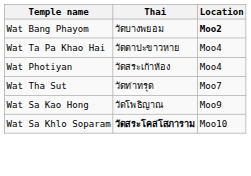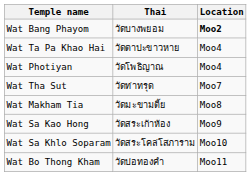 <table class="wikitable">
 <tr>
 <th>Temple name</th>
 <th>Thai</th>
 <th>Location</th>
 </tr>
 <tr>
 <td>Wat Bang Phayom</td>
 <td>วัดบางพยอม</td>
 <td><strong>Moo2</strong></td>
 </tr>
 <tr>
 <td>Wat Ta Pa Khao Hai</td>
 <td>วัดตาปะขาวหาย</td>
 <td>Moo4</td>
 </tr>
 <tr>
 <td>Wat Photiyan</td>
-<td>วัดสระเก้าห้อง</td>
+<td>วัดโพธิญาณ</td>
 <td>Moo4</td>
 </tr>
 <tr>
 <td>Wat Tha Sut</td>
 <td>วัดท่าทรุด</td>
 <td>Moo7</td>
 </tr>
 <tr>
+<td>Wat Makham Tia</td>
+<td>วัดมะขามติ้ย</td>
+<td>Moo8</td>
+</tr>
+<tr>
 <td>Wat Sa Kao Hong</td>
-<td>วัดโพธิญาณ</td>
+<td>วัดสระเก้าห้อง</td>
 <td>Moo9</td>
 </tr>
 <tr>
 <td>Wat Sa Khlo Soparam</td>
-<td><strong>วัดสระโคล่โสภาราม</strong></td>
+<td>วัดสระโคล่โสภาราม</td>
 <td>Moo10</td>
 </tr>
+<tr>
+<td>Wat Bo Thong Kham</td>
+<td>วัดบ่อทองคำ</td>
+<td>Moo11</td>
+</tr>
 </table>
